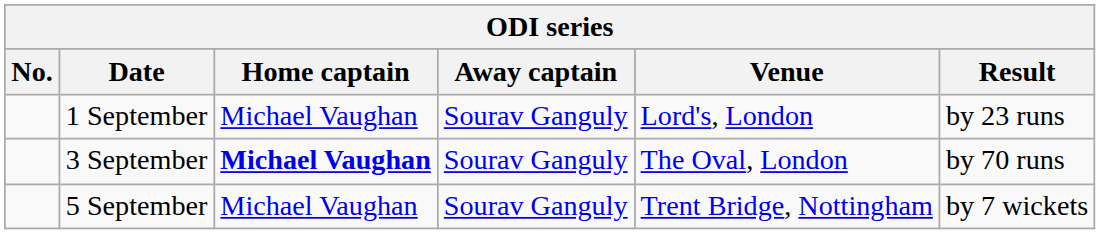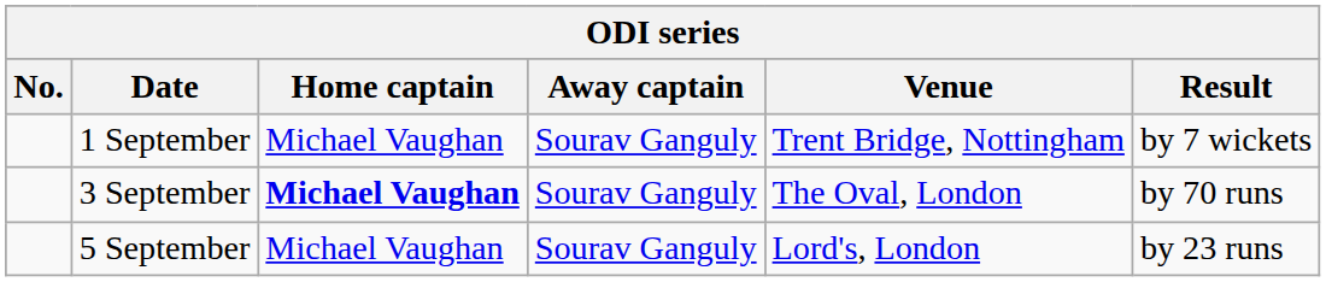 <table class="wikitable">
 <tr>
 <th colspan="6">ODI series</th>
 </tr>
 <tr>
 <th>No.</th>
 <th>Date</th>
 <th>Home captain</th>
 <th>Away captain</th>
 <th>Venue</th>
 <th>Result</th>
 </tr>
 <tr>
 <td></td>
 <td>1 September</td>
 <td><a href='#'>Michael Vaughan</a></td>
 <td><a href='#'>Sourav Ganguly</a></td>
-<td><a href='#'>Lord's</a>, <a href='#'>London</a></td>
-<td> by 23 runs</td>
+<td><a href='#'>Trent Bridge</a>, <a href='#'>Nottingham</a></td>
+<td> by 7 wickets</td>
 </tr>
 <tr>
 <td></td>
 <td>3 September</td>
 <td><strong><a href='#'>Michael Vaughan</a></strong></td>
 <td><a href='#'>Sourav Ganguly</a></td>
 <td><a href='#'>The Oval</a>, <a href='#'>London</a></td>
 <td> by 70 runs</td>
 </tr>
 <tr>
 <td></td>
 <td>5 September</td>
 <td><a href='#'>Michael Vaughan</a></td>
 <td><a href='#'>Sourav Ganguly</a></td>
-<td><a href='#'>Trent Bridge</a>, <a href='#'>Nottingham</a></td>
-<td> by 7 wickets</td>
+<td><a href='#'>Lord's</a>, <a href='#'>London</a></td>
+<td> by 23 runs</td>
 </tr>
 </table>
